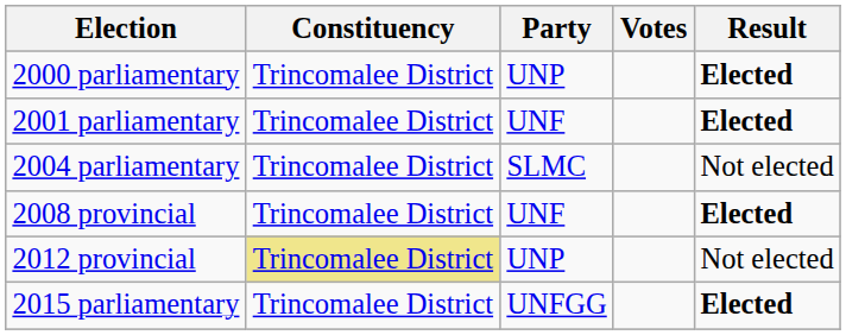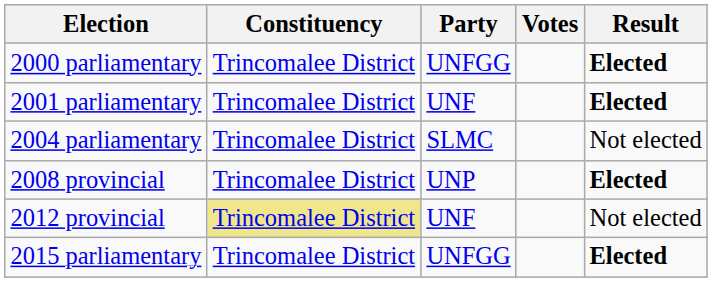 <table class="wikitable" style="text-align:left;">
 <tr>
 <th scope=col>Election</th>
 <th scope=col>Constituency</th>
 <th scope=col>Party</th>
 <th scope=col>Votes</th>
 <th scope=col>Result</th>
 </tr>
 <tr>
 <td><a href='#'>2000 parliamentary</a></td>
 <td><a href='#'>Trincomalee District</a></td>
-<td><a href='#'>UNP</a></td>
+<td><a href='#'>UNFGG</a></td>
 <td align=right></td>
 <td><strong>Elected</strong></td>
 </tr>
 <tr>
 <td><a href='#'>2001 parliamentary</a></td>
 <td><a href='#'>Trincomalee District</a></td>
 <td><a href='#'>UNF</a></td>
 <td align=right></td>
 <td><strong>Elected</strong></td>
 </tr>
 <tr>
 <td><a href='#'>2004 parliamentary</a></td>
 <td><a href='#'>Trincomalee District</a></td>
 <td><a href='#'>SLMC</a></td>
 <td align=right></td>
 <td>Not elected</td>
 </tr>
 <tr>
 <td><a href='#'>2008 provincial</a></td>
 <td><a href='#'>Trincomalee District</a></td>
-<td><a href='#'>UNF</a></td>
+<td><a href='#'>UNP</a></td>
 <td></td>
 <td><strong>Elected</strong></td>
 </tr>
 <tr>
 <td><a href='#'>2012 provincial</a></td>
 <td style="background: khaki;"><a href='#'>Trincomalee District</a></td>
-<td><a href='#'>UNP</a></td>
+<td><a href='#'>UNF</a></td>
 <td align=right></td>
 <td>Not elected</td>
 </tr>
 <tr>
 <td><a href='#'>2015 parliamentary</a></td>
 <td><a href='#'>Trincomalee District</a></td>
 <td><a href='#'>UNFGG</a></td>
 <td align=right></td>
 <td><strong>Elected</strong></td>
 </tr>
 </table>
